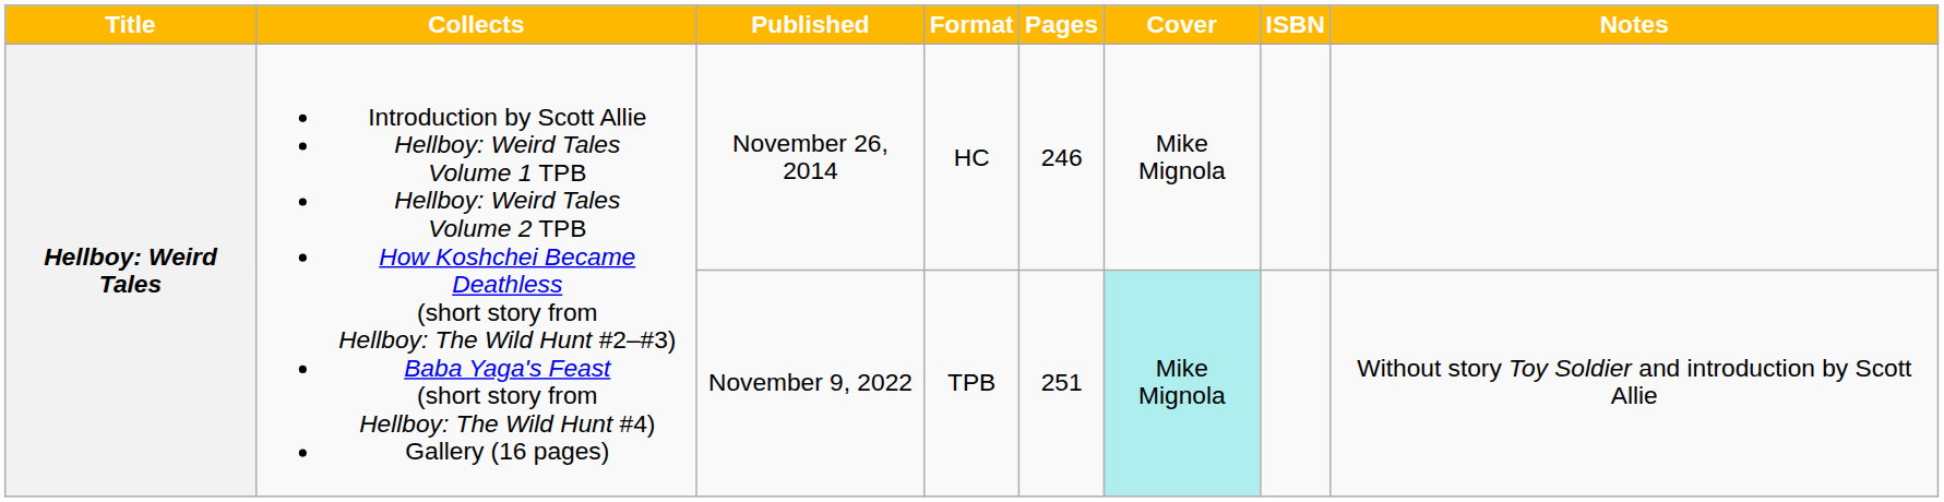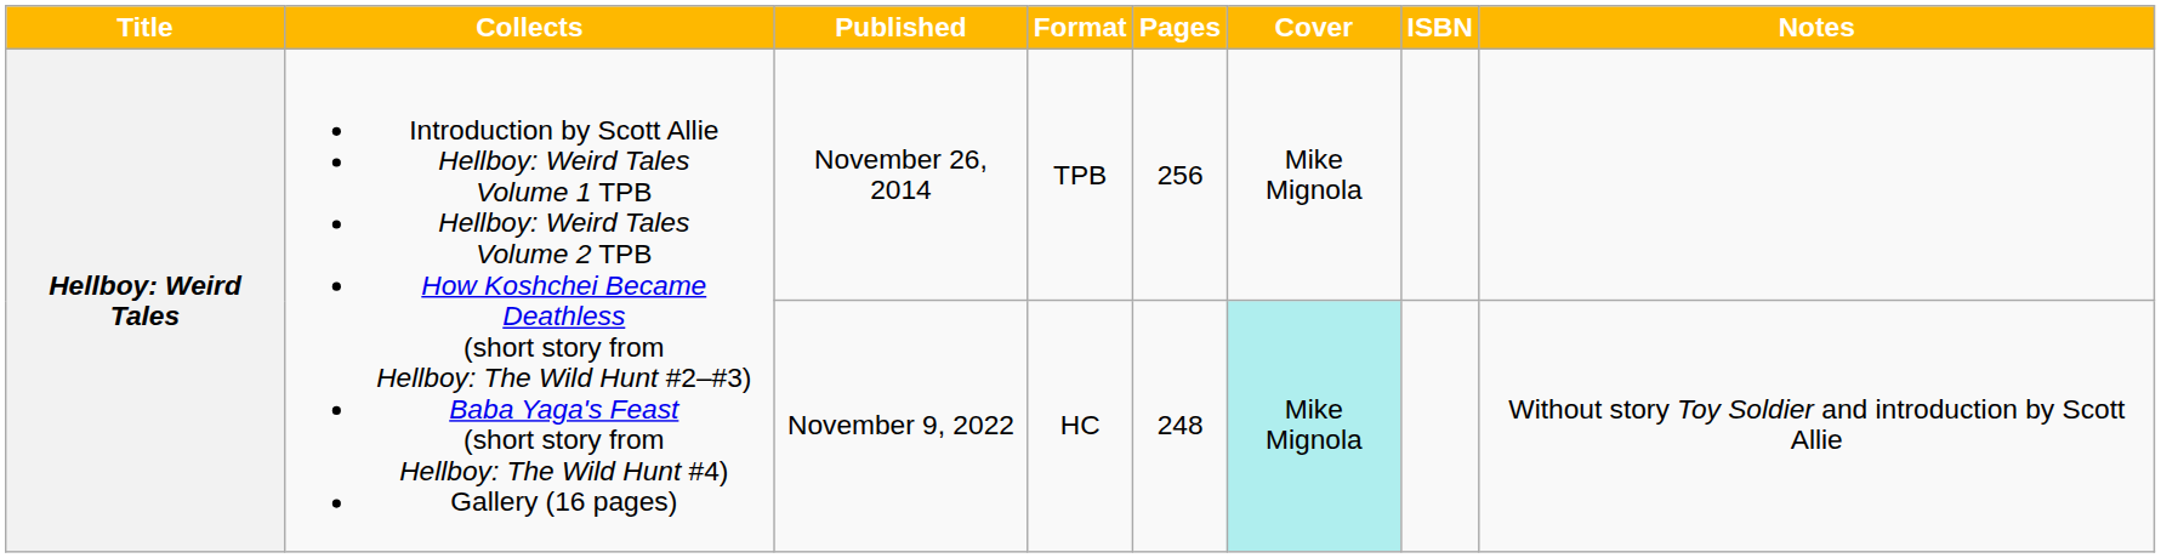 <table class="wikitable" style="text-align: center">
 <tr>
 <th style="background:#feb800; color:#fff;">Title</th>
 <th style="background:#feb800; color:#fff;">Collects</th>
 <th style="background:#feb800; color:#fff;">Published</th>
 <th style="background:#feb800; color:#fff;">Format</th>
 <th style="background:#feb800; color:#fff;">Pages</th>
 <th style="background:#feb800; color:#fff;">Cover</th>
 <th style="background:#feb800; color:#fff;">ISBN</th>
 <th style="background:#feb800; color:#fff;">Notes</th>
 </tr>
 <tr>
 <th rowspan=2><em>Hellboy: Weird Tales</em></th>
 <td rowspan=2><br><ul><li>Introduction by Scott Allie</li><li><em>Hellboy: Weird Tales<br>Volume 1</em> TPB</li><li><em>Hellboy: Weird Tales<br>Volume 2</em> TPB</li><li><a href='#'><em>How Koshchei Became Deathless</em></a><br>(short story from<br><em>Hellboy: The Wild Hunt</em> #2–#3)</li><li><a href='#'><em>Baba Yaga's Feast</em></a><br>(short story from<br><em>Hellboy: The Wild Hunt</em> #4)</li><li>Gallery (16 pages)</li></ul></td>
 <td>November 26, 2014</td>
-<td>HC</td>
-<td>246</td>
+<td>TPB</td>
+<td>256</td>
 <td>Mike Mignola</td>
 <td></td>
 <td></td>
 </tr>
 <tr>
 <td>November 9, 2022</td>
-<td>TPB</td>
-<td>251</td>
+<td>HC</td>
+<td>248</td>
 <td style="background: paleturquoise;">Mike Mignola</td>
 <td></td>
 <td>Without story <em>Toy Soldier</em> and introduction by Scott Allie</td>
 </tr>
 </table>
